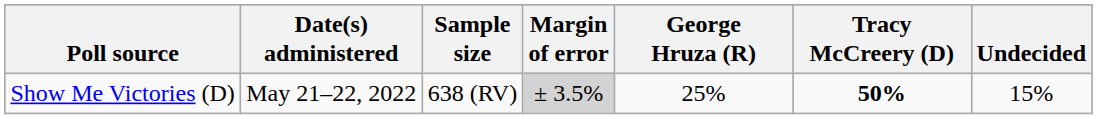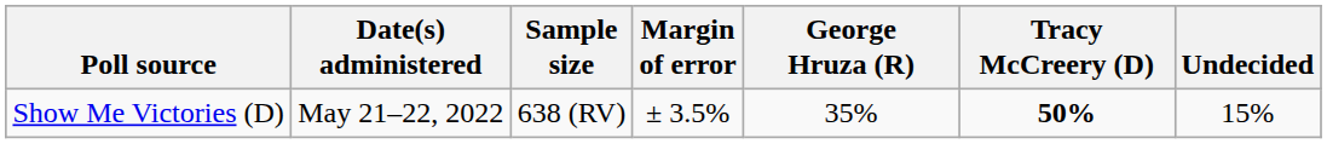 <table class="wikitable" style="font-size:90%;text-align:center;">
 <tr valign="bottom">
 <th>Poll source</th>
 <th>Date(s)<br>administered</th>
 <th>Sample<br>size</th>
 <th>Margin<br>of error</th>
 <th style="width:100px;">George<br>Hruza (R)</th>
 <th style="width:100px;">Tracy<br>McCreery (D)</th>
 <th>Undecided</th>
 </tr>
 <tr>
 <td style="text-align:left;"><a href='#'>Show Me Victories</a> (D)</td>
 <td>May 21–22, 2022</td>
 <td>638 (RV)</td>
-<td style="background: lightgrey;">± 3.5%</td>
-<td>25%</td>
+<td>± 3.5%</td>
+<td>35%</td>
 <td><strong>50%</strong></td>
 <td>15%</td>
 </tr>
 </table>
